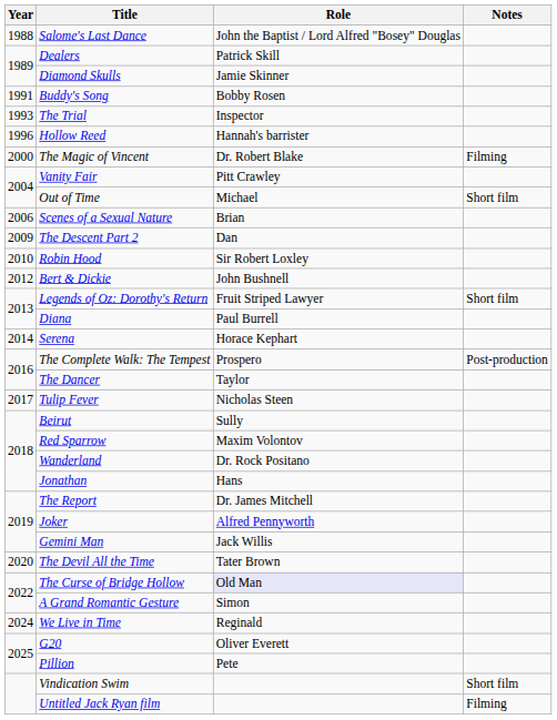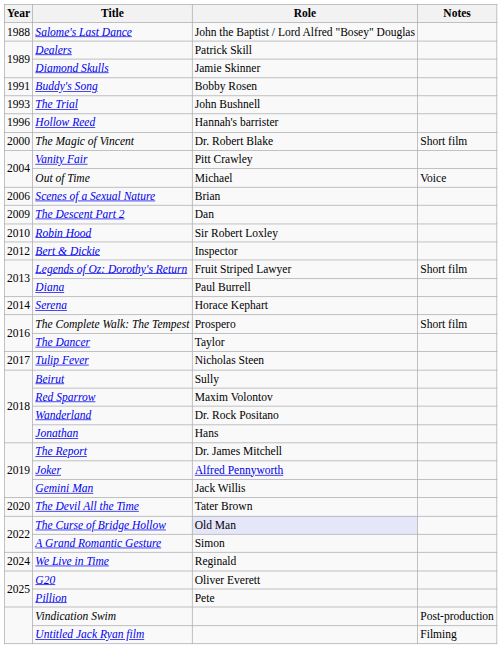 <table class="wikitable">
 <tr>
 <th>Year</th>
 <th>Title</th>
 <th>Role</th>
 <th>Notes</th>
 </tr>
 <tr>
 <td>1988</td>
 <td><em><a href='#'>Salome's Last Dance</a></em></td>
 <td>John the Baptist / Lord Alfred "Bosey" Douglas</td>
 <td></td>
 </tr>
 <tr>
 <td rowspan=2>1989</td>
 <td><em><a href='#'>Dealers</a></em></td>
 <td>Patrick Skill</td>
 <td></td>
 </tr>
 <tr>
 <td><em><a href='#'>Diamond Skulls</a></em></td>
 <td>Jamie Skinner</td>
 <td></td>
 </tr>
 <tr>
 <td>1991</td>
 <td><em><a href='#'>Buddy's Song</a></em></td>
 <td>Bobby Rosen</td>
 <td></td>
 </tr>
 <tr>
 <td>1993</td>
 <td><em><a href='#'>The Trial</a></em></td>
-<td>Inspector</td>
+<td>John Bushnell</td>
 <td></td>
 </tr>
 <tr>
 <td>1996</td>
 <td><em><a href='#'>Hollow Reed</a></em></td>
 <td>Hannah's barrister</td>
 <td></td>
 </tr>
 <tr>
 <td>2000</td>
 <td><em>The Magic of Vincent</em></td>
 <td>Dr. Robert Blake</td>
-<td>Filming</td>
+<td>Short film</td>
 </tr>
 <tr>
 <td rowspan=2>2004</td>
 <td><em><a href='#'>Vanity Fair</a></em></td>
 <td>Pitt Crawley</td>
 <td></td>
 </tr>
 <tr>
 <td><em>Out of Time</em></td>
 <td>Michael</td>
-<td>Short film</td>
+<td>Voice</td>
 </tr>
 <tr>
 <td>2006</td>
 <td><em><a href='#'>Scenes of a Sexual Nature</a></em></td>
 <td>Brian</td>
 <td></td>
 </tr>
 <tr>
 <td>2009</td>
 <td><em><a href='#'>The Descent Part 2</a></em></td>
 <td>Dan</td>
 <td></td>
 </tr>
 <tr>
 <td>2010</td>
 <td><em><a href='#'>Robin Hood</a></em></td>
 <td>Sir Robert Loxley</td>
 <td></td>
 </tr>
 <tr>
 <td>2012</td>
 <td><em><a href='#'>Bert & Dickie</a></em></td>
-<td>John Bushnell</td>
+<td>Inspector</td>
 <td></td>
 </tr>
 <tr>
 <td rowspan=2>2013</td>
 <td><em><a href='#'>Legends of Oz: Dorothy's Return</a></em></td>
 <td>Fruit Striped Lawyer</td>
 <td>Short film</td>
 </tr>
 <tr>
 <td><em><a href='#'>Diana</a></em></td>
 <td>Paul Burrell</td>
 <td></td>
 </tr>
 <tr>
 <td>2014</td>
 <td><em><a href='#'>Serena</a></em></td>
 <td>Horace Kephart</td>
 <td></td>
 </tr>
 <tr>
 <td rowspan=2>2016</td>
 <td><em>The Complete Walk: The Tempest</em></td>
 <td>Prospero</td>
-<td>Post-production</td>
+<td>Short film</td>
 </tr>
 <tr>
 <td><em><a href='#'>The Dancer</a></em></td>
 <td>Taylor</td>
 <td></td>
 </tr>
 <tr>
 <td>2017</td>
 <td><em><a href='#'>Tulip Fever</a></em></td>
 <td>Nicholas Steen</td>
 <td></td>
 </tr>
 <tr>
 <td rowspan=4>2018</td>
 <td><em><a href='#'>Beirut</a></em></td>
 <td>Sully</td>
 <td></td>
 </tr>
 <tr>
 <td><em><a href='#'>Red Sparrow</a></em></td>
 <td>Maxim Volontov</td>
 <td></td>
 </tr>
 <tr>
 <td><em><a href='#'>Wanderland</a></em></td>
 <td>Dr. Rock Positano</td>
 <td></td>
 </tr>
 <tr>
 <td><em><a href='#'>Jonathan</a></em></td>
 <td>Hans</td>
 <td></td>
 </tr>
 <tr>
 <td rowspan=3>2019</td>
 <td><em><a href='#'>The Report</a></em></td>
 <td>Dr. James Mitchell</td>
 <td></td>
 </tr>
 <tr>
 <td><em><a href='#'>Joker</a></em></td>
 <td><a href='#'>Alfred Pennyworth</a></td>
 <td></td>
 </tr>
 <tr>
 <td><em><a href='#'>Gemini Man</a></em></td>
 <td>Jack Willis</td>
 <td></td>
 </tr>
 <tr>
 <td>2020</td>
 <td><em><a href='#'>The Devil All the Time</a></em></td>
 <td>Tater Brown</td>
 <td></td>
 </tr>
 <tr>
 <td rowspan="2">2022</td>
 <td><em><a href='#'>The Curse of Bridge Hollow</a></em></td>
 <td style="background: lavender;">Old Man</td>
 <td></td>
 </tr>
 <tr>
 <td><em><a href='#'>A Grand Romantic Gesture</a></em></td>
 <td>Simon</td>
 <td></td>
 </tr>
 <tr>
 <td>2024</td>
 <td><em><a href='#'>We Live in Time</a></em></td>
 <td>Reginald</td>
 <td></td>
 </tr>
 <tr>
 <td rowspan="2">2025</td>
 <td><em><a href='#'>G20</a></em></td>
 <td>Oliver Everett</td>
 <td></td>
 </tr>
 <tr>
 <td><em><a href='#'>Pillion</a></em></td>
 <td>Pete</td>
 <td></td>
 </tr>
 <tr>
 <td rowspan="2"></td>
 <td><em>Vindication Swim</em></td>
 <td></td>
-<td>Short film</td>
+<td>Post-production</td>
 </tr>
 <tr>
 <td><em><a href='#'>Untitled Jack Ryan film</a></em></td>
 <td></td>
 <td>Filming</td>
 </tr>
 </table>
